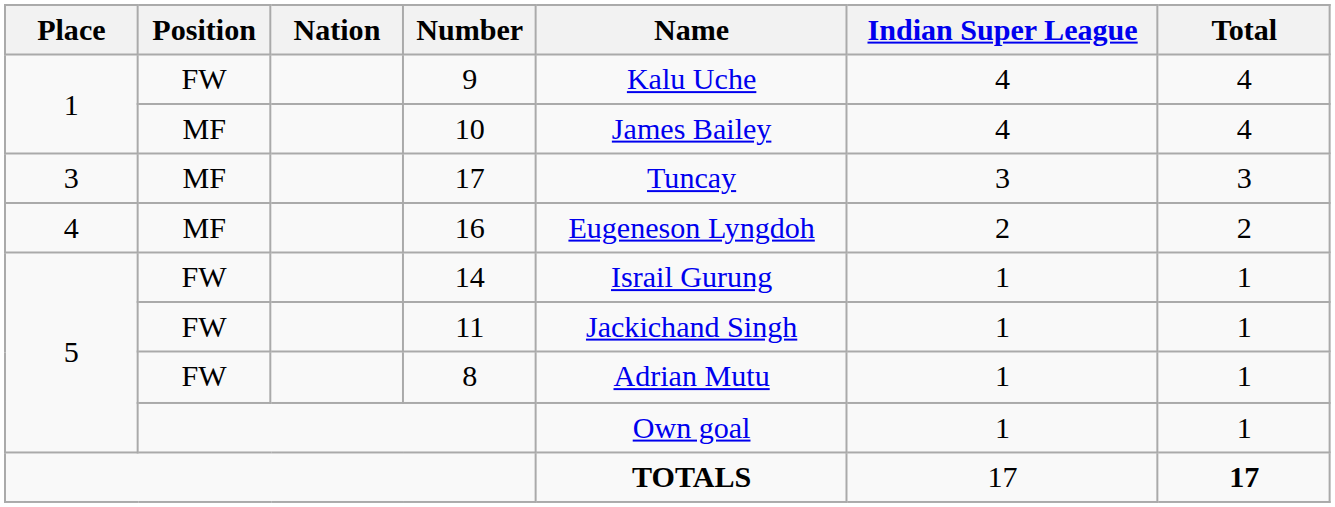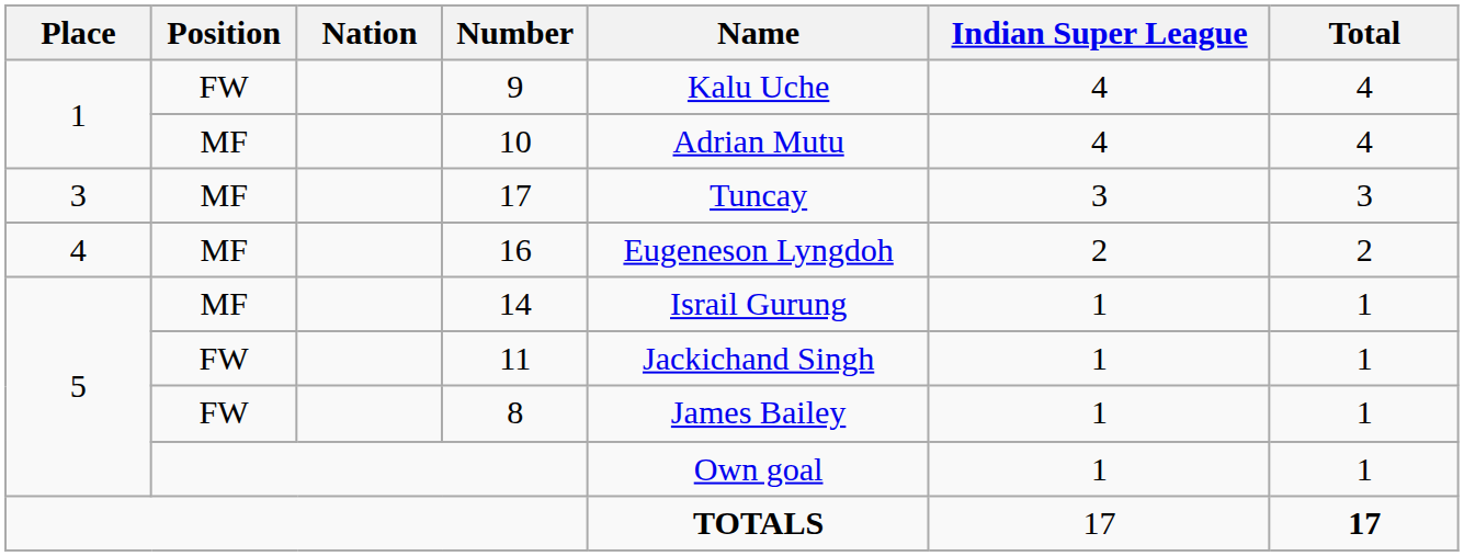 <table class="wikitable" style="font-size: 95%; text-align: center;">
 <tr>
 <th width=60>Place</th>
 <th width=60>Position</th>
 <th width=60>Nation</th>
 <th width=60>Number</th>
 <th width=150>Name</th>
 <th width=150><a href='#'>Indian Super League</a></th>
 <th width=80><strong>Total</strong></th>
 </tr>
 <tr>
 <td rowspan="2">1</td>
 <td>FW</td>
 <td></td>
 <td>9</td>
 <td><a href='#'>Kalu Uche</a></td>
 <td>4</td>
 <td>4</td>
 </tr>
 <tr>
 <td>MF</td>
 <td></td>
 <td>10</td>
-<td><a href='#'>James Bailey</a></td>
+<td><a href='#'>Adrian Mutu</a></td>
 <td>4</td>
 <td>4</td>
 </tr>
 <tr>
 <td>3</td>
 <td>MF</td>
 <td></td>
 <td>17</td>
 <td><a href='#'>Tuncay</a></td>
 <td>3</td>
 <td>3</td>
 </tr>
 <tr>
 <td>4</td>
 <td>MF</td>
 <td></td>
 <td>16</td>
 <td><a href='#'>Eugeneson Lyngdoh</a></td>
 <td>2</td>
 <td>2</td>
 </tr>
 <tr>
 <td rowspan="4">5</td>
-<td>FW</td>
+<td>MF</td>
 <td></td>
 <td>14</td>
 <td><a href='#'>Israil Gurung</a></td>
 <td>1</td>
 <td>1</td>
 </tr>
 <tr>
 <td>FW</td>
 <td></td>
 <td>11</td>
 <td><a href='#'>Jackichand Singh</a></td>
 <td>1</td>
 <td>1</td>
 </tr>
 <tr>
 <td>FW</td>
 <td></td>
 <td>8</td>
-<td><a href='#'>Adrian Mutu</a></td>
+<td><a href='#'>James Bailey</a></td>
 <td>1</td>
 <td>1</td>
 </tr>
 <tr>
 <td colspan="3"></td>
 <td><a href='#'>Own goal</a></td>
 <td>1</td>
 <td>1</td>
 </tr>
 <tr>
 <td colspan="4"></td>
 <td><strong>TOTALS</strong></td>
 <td>17</td>
 <td><strong>17</strong></td>
 </tr>
 </table>
